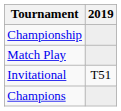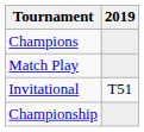 <table class="wikitable" style="text-align:center;">
 <tr>
 <th>Tournament</th>
 <th>2019</th>
 </tr>
 <tr>
-<td align="left"><a href='#'>Championship</a></td>
+<td align="left"><a href='#'>Champions</a></td>
 <td style="background:#eeeeee;"></td>
 </tr>
 <tr>
 <td align="left"><a href='#'>Match Play</a></td>
 <td style="background:#eeeeee;"></td>
 </tr>
 <tr>
 <td align="left"><a href='#'>Invitational</a></td>
 <td>T51</td>
 </tr>
 <tr>
-<td align="left"><a href='#'>Champions</a></td>
+<td align="left"><a href='#'>Championship</a></td>
 <td style="background:#eeeeee;"></td>
 </tr>
 </table>
